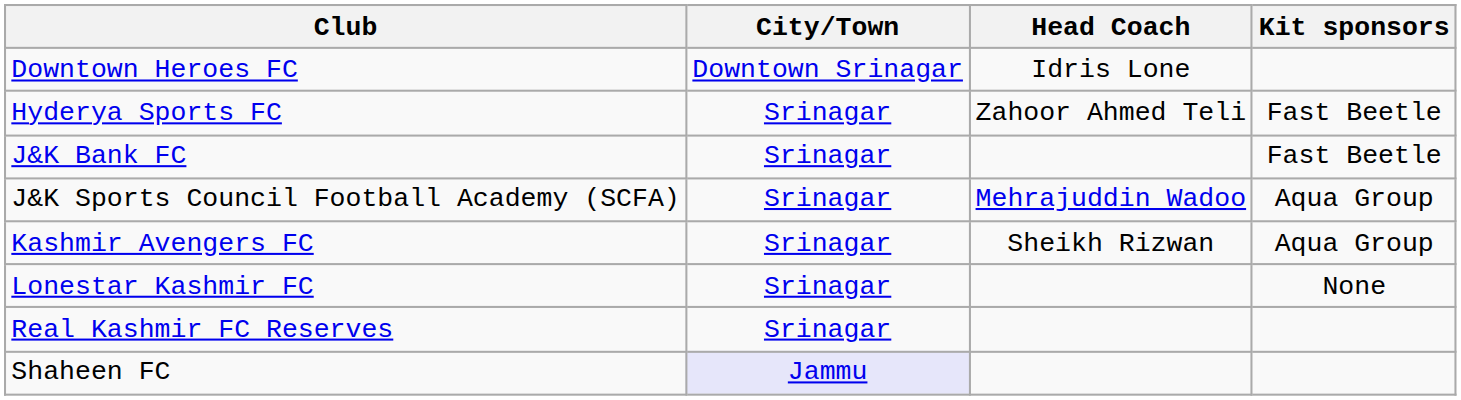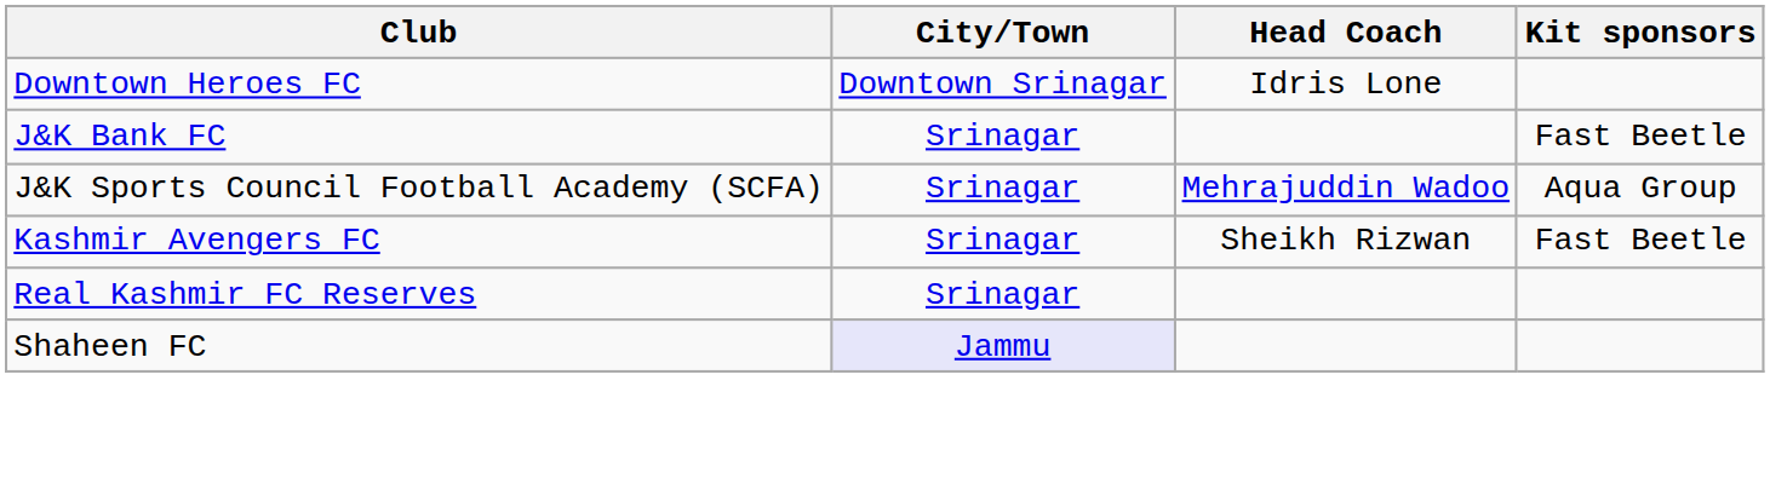 <table class="wikitable" style="text-align:center;">
 <tr>
 <th>Club</th>
 <th>City/Town</th>
 <th>Head Coach</th>
 <th>Kit sponsors</th>
 </tr>
 <tr>
 <td style="text-align:left;"><a href='#'>Downtown Heroes FC</a></td>
 <td><a href='#'>Downtown Srinagar</a></td>
 <td>Idris Lone</td>
 <td></td>
-</tr>
-<tr>
-<td style="text-align:left;"><a href='#'>Hyderya Sports FC</a></td>
-<td><a href='#'>Srinagar</a></td>
-<td>Zahoor Ahmed Teli</td>
-<td>Fast Beetle</td>
 </tr>
 <tr>
 <td style="text-align:left;"><a href='#'>J&K Bank FC</a></td>
 <td><a href='#'>Srinagar</a></td>
 <td></td>
 <td>Fast Beetle</td>
 </tr>
 <tr>
 <td style="text-align:left;">J&K Sports Council Football Academy (SCFA)</td>
 <td><a href='#'>Srinagar</a></td>
 <td><a href='#'>Mehrajuddin Wadoo</a></td>
 <td>Aqua Group</td>
 </tr>
 <tr>
 <td style="text-align:left;"><a href='#'>Kashmir Avengers FC</a></td>
 <td><a href='#'>Srinagar</a></td>
 <td>Sheikh Rizwan</td>
-<td>Aqua Group</td>
-</tr>
-<tr>
-<td style="text-align:left;"><a href='#'>Lonestar Kashmir FC</a></td>
-<td><a href='#'>Srinagar</a></td>
-<td></td>
-<td>None</td>
+<td>Fast Beetle</td>
 </tr>
 <tr>
 <td style="text-align:left;"><a href='#'>Real Kashmir FC Reserves</a></td>
 <td><a href='#'>Srinagar</a></td>
 <td></td>
 <td></td>
 </tr>
 <tr>
 <td style="text-align:left;">Shaheen FC</td>
 <td style="background: lavender;"><a href='#'>Jammu</a></td>
 <td></td>
 <td></td>
 </tr>
 </table>
